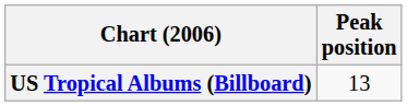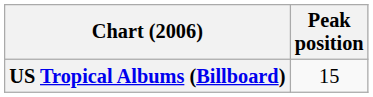 <table class="wikitable plainrowheaders" style="text-align:center;">
 <tr>
 <th scope="col">Chart (2006)</th>
 <th scope="col">Peak <br> position</th>
 </tr>
 <tr>
 <th scope="row">US <a href='#'>Tropical Albums</a> (<a href='#'>Billboard</a>)</th>
-<td align=center>13</td>
+<td align=center>15</td>
 </tr>
 </table>
